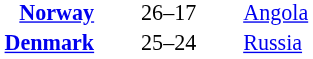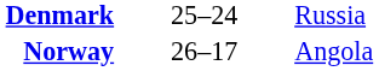 <table style="text-align:center">
 <tr>
 <th width=200></th>
 <th width=100></th>
 <th width=200></th>
 </tr>
 <tr>
+<td align=right><strong><a href='#'>Denmark</a></strong> </td>
+<td>25–24</td>
+<td align=left> <a href='#'>Russia</a></td>
+</tr>
+<tr>
 <td align=right><strong><a href='#'>Norway</a></strong> </td>
 <td>26–17</td>
 <td align=left> <a href='#'>Angola</a></td>
 </tr>
-<tr>
-<td align=right><strong><a href='#'>Denmark</a></strong> </td>
-<td>25–24</td>
-<td align=left> <a href='#'>Russia</a></td>
-</tr>
 </table>
